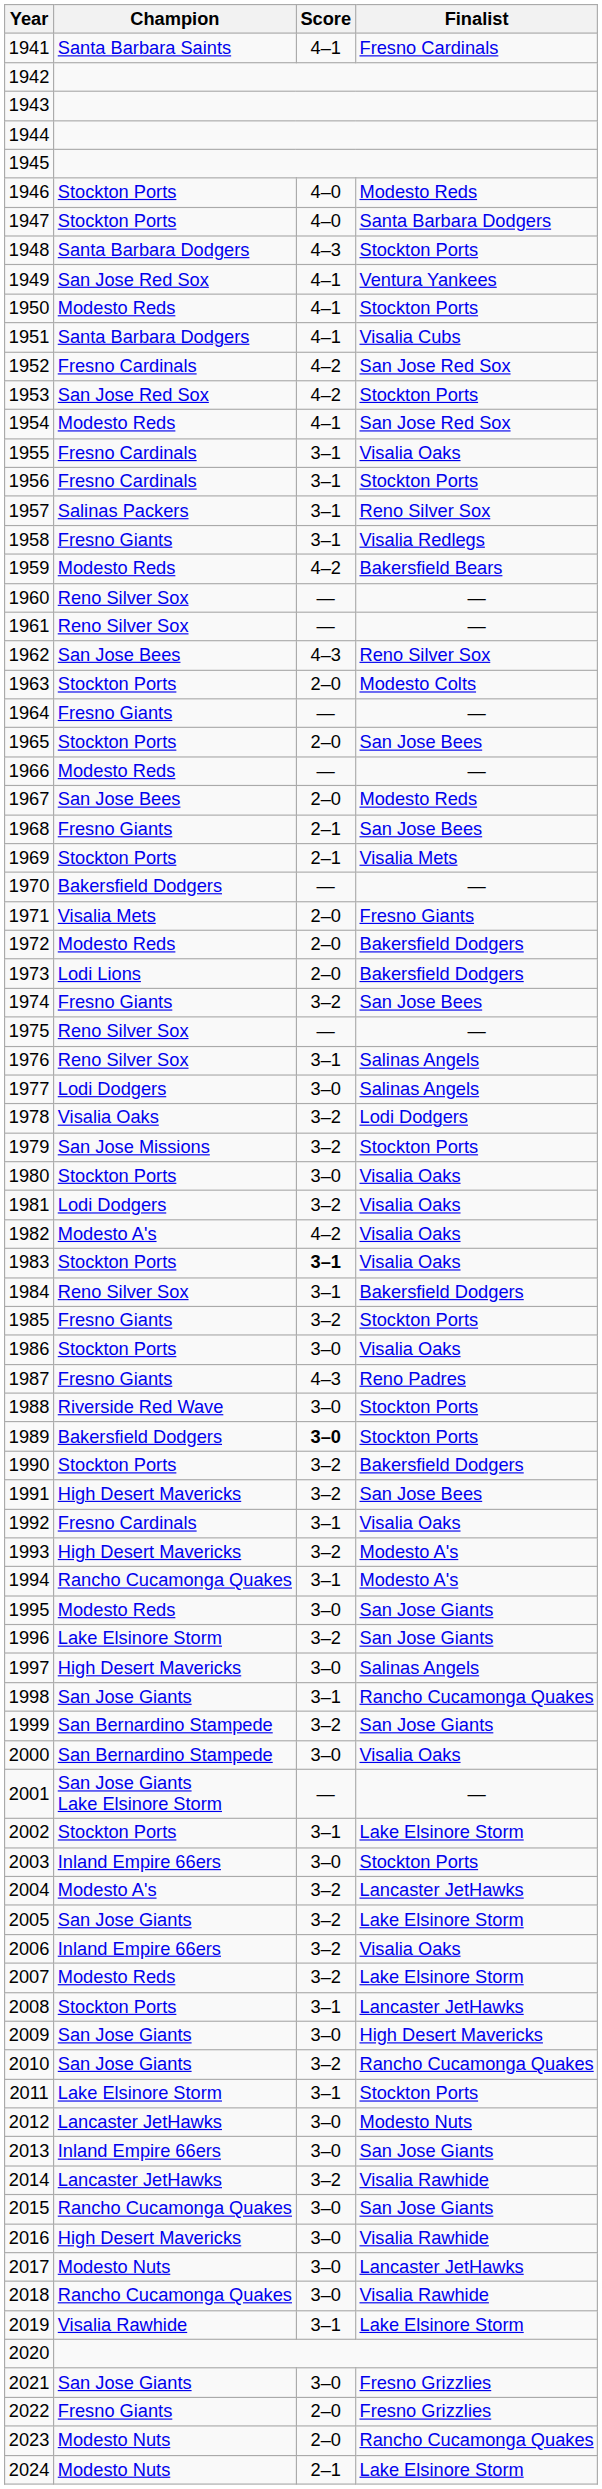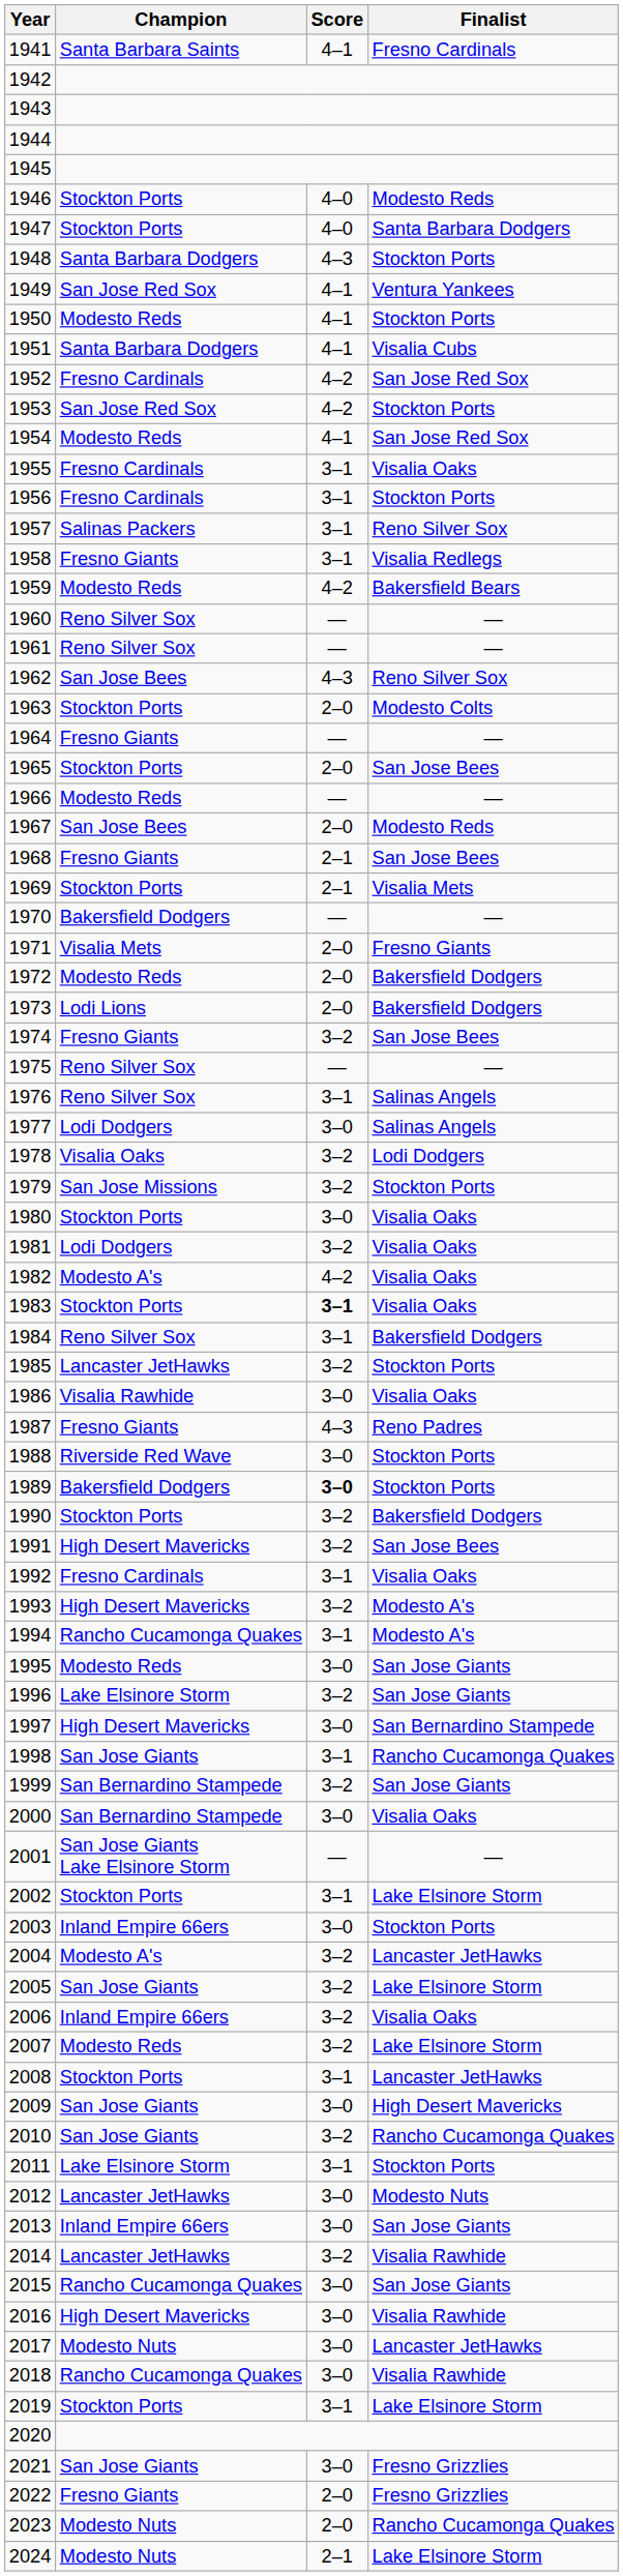 <table class="wikitable sortable" style="text-align:center;">
 <tr>
 <th>Year</th>
 <th>Champion</th>
 <th class="unsortable">Score</th>
 <th>Finalist</th>
 </tr>
 <tr>
 <td>1941</td>
 <td align=left><a href='#'>Santa Barbara Saints</a></td>
 <td>4–1</td>
 <td align=left><a href='#'>Fresno Cardinals</a></td>
 </tr>
 <tr>
 <td>1942</td>
 <td colspan=3; align=center></td>
 </tr>
 <tr>
 <td>1943</td>
 <td colspan=3; align=center></td>
 </tr>
 <tr>
 <td>1944</td>
 <td colspan=3; align=center></td>
 </tr>
 <tr>
 <td>1945</td>
 <td colspan=3; align=center></td>
 </tr>
 <tr>
 <td>1946</td>
 <td align=left><a href='#'>Stockton Ports</a></td>
 <td>4–0</td>
 <td align=left><a href='#'>Modesto Reds</a></td>
 </tr>
 <tr>
 <td>1947</td>
 <td align=left><a href='#'>Stockton Ports</a></td>
 <td>4–0</td>
 <td align=left><a href='#'>Santa Barbara Dodgers</a></td>
 </tr>
 <tr>
 <td>1948</td>
 <td align=left><a href='#'>Santa Barbara Dodgers</a></td>
 <td>4–3</td>
 <td align=left><a href='#'>Stockton Ports</a></td>
 </tr>
 <tr>
 <td>1949</td>
 <td align=left><a href='#'>San Jose Red Sox</a></td>
 <td>4–1</td>
 <td align=left><a href='#'>Ventura Yankees</a></td>
 </tr>
 <tr>
 <td>1950</td>
 <td align=left><a href='#'>Modesto Reds</a></td>
 <td>4–1</td>
 <td align=left><a href='#'>Stockton Ports</a></td>
 </tr>
 <tr>
 <td>1951</td>
 <td align=left><a href='#'>Santa Barbara Dodgers</a></td>
 <td>4–1</td>
 <td align=left><a href='#'>Visalia Cubs</a></td>
 </tr>
 <tr>
 <td>1952</td>
 <td align=left><a href='#'>Fresno Cardinals</a></td>
 <td>4–2</td>
 <td align=left><a href='#'>San Jose Red Sox</a></td>
 </tr>
 <tr>
 <td>1953</td>
 <td align=left><a href='#'>San Jose Red Sox</a></td>
 <td>4–2</td>
 <td align=left><a href='#'>Stockton Ports</a></td>
 </tr>
 <tr>
 <td>1954</td>
 <td align=left><a href='#'>Modesto Reds</a></td>
 <td>4–1</td>
 <td align=left><a href='#'>San Jose Red Sox</a></td>
 </tr>
 <tr>
 <td>1955</td>
 <td align=left><a href='#'>Fresno Cardinals</a></td>
 <td>3–1</td>
 <td align=left><a href='#'>Visalia Oaks</a></td>
 </tr>
 <tr>
 <td>1956</td>
 <td align=left><a href='#'>Fresno Cardinals</a></td>
 <td>3–1</td>
 <td align=left><a href='#'>Stockton Ports</a></td>
 </tr>
 <tr>
 <td>1957</td>
 <td align=left><a href='#'>Salinas Packers</a></td>
 <td>3–1</td>
 <td align=left><a href='#'>Reno Silver Sox</a></td>
 </tr>
 <tr>
 <td>1958</td>
 <td align=left><a href='#'>Fresno Giants</a></td>
 <td>3–1</td>
 <td align=left><a href='#'>Visalia Redlegs</a></td>
 </tr>
 <tr>
 <td>1959</td>
 <td align=left><a href='#'>Modesto Reds</a></td>
 <td>4–2</td>
 <td align=left><a href='#'>Bakersfield Bears</a></td>
 </tr>
 <tr>
 <td>1960</td>
 <td align=left><a href='#'>Reno Silver Sox</a></td>
 <td>—</td>
 <td>—</td>
 </tr>
 <tr>
 <td>1961</td>
 <td align=left><a href='#'>Reno Silver Sox</a></td>
 <td>—</td>
 <td>—</td>
 </tr>
 <tr>
 <td>1962</td>
 <td align=left><a href='#'>San Jose Bees</a></td>
 <td>4–3</td>
 <td align=left><a href='#'>Reno Silver Sox</a></td>
 </tr>
 <tr>
 <td>1963</td>
 <td align=left><a href='#'>Stockton Ports</a></td>
 <td>2–0</td>
 <td align=left><a href='#'>Modesto Colts</a></td>
 </tr>
 <tr>
 <td>1964</td>
 <td align=left><a href='#'>Fresno Giants</a></td>
 <td>—</td>
 <td>—</td>
 </tr>
 <tr>
 <td>1965</td>
 <td align=left><a href='#'>Stockton Ports</a></td>
 <td>2–0</td>
 <td align=left><a href='#'>San Jose Bees</a></td>
 </tr>
 <tr>
 <td>1966</td>
 <td align=left><a href='#'>Modesto Reds</a></td>
 <td>—</td>
 <td>—</td>
 </tr>
 <tr>
 <td>1967</td>
 <td align=left><a href='#'>San Jose Bees</a></td>
 <td>2–0</td>
 <td align=left><a href='#'>Modesto Reds</a></td>
 </tr>
 <tr>
 <td>1968</td>
 <td align=left><a href='#'>Fresno Giants</a></td>
 <td>2–1</td>
 <td align=left><a href='#'>San Jose Bees</a></td>
 </tr>
 <tr>
 <td>1969</td>
 <td align=left><a href='#'>Stockton Ports</a></td>
 <td>2–1</td>
 <td align=left><a href='#'>Visalia Mets</a></td>
 </tr>
 <tr>
 <td>1970</td>
 <td align=left><a href='#'>Bakersfield Dodgers</a></td>
 <td>—</td>
 <td>—</td>
 </tr>
 <tr>
 <td>1971</td>
 <td align=left><a href='#'>Visalia Mets</a></td>
 <td>2–0</td>
 <td align=left><a href='#'>Fresno Giants</a></td>
 </tr>
 <tr>
 <td>1972</td>
 <td align=left><a href='#'>Modesto Reds</a></td>
 <td>2–0</td>
 <td align=left><a href='#'>Bakersfield Dodgers</a></td>
 </tr>
 <tr>
 <td>1973</td>
 <td align=left><a href='#'>Lodi Lions</a></td>
 <td>2–0</td>
 <td align=left><a href='#'>Bakersfield Dodgers</a></td>
 </tr>
 <tr>
 <td>1974</td>
 <td align=left><a href='#'>Fresno Giants</a></td>
 <td>3–2</td>
 <td align=left><a href='#'>San Jose Bees</a></td>
 </tr>
 <tr>
 <td>1975</td>
 <td align=left><a href='#'>Reno Silver Sox</a></td>
 <td>—</td>
 <td>—</td>
 </tr>
 <tr>
 <td>1976</td>
 <td align=left><a href='#'>Reno Silver Sox</a></td>
 <td>3–1</td>
 <td align=left><a href='#'>Salinas Angels</a></td>
 </tr>
 <tr>
 <td>1977</td>
 <td align=left><a href='#'>Lodi Dodgers</a></td>
 <td>3–0</td>
 <td align=left><a href='#'>Salinas Angels</a></td>
 </tr>
 <tr>
 <td>1978</td>
 <td align=left><a href='#'>Visalia Oaks</a></td>
 <td>3–2</td>
 <td align=left><a href='#'>Lodi Dodgers</a></td>
 </tr>
 <tr>
 <td>1979</td>
 <td align=left><a href='#'>San Jose Missions</a></td>
 <td>3–2</td>
 <td align=left><a href='#'>Stockton Ports</a></td>
 </tr>
 <tr>
 <td>1980</td>
 <td align=left><a href='#'>Stockton Ports</a></td>
 <td>3–0</td>
 <td align=left><a href='#'>Visalia Oaks</a></td>
 </tr>
 <tr>
 <td>1981</td>
 <td align=left><a href='#'>Lodi Dodgers</a></td>
 <td>3–2</td>
 <td align=left><a href='#'>Visalia Oaks</a></td>
 </tr>
 <tr>
 <td>1982</td>
 <td align=left><a href='#'>Modesto A's</a></td>
 <td>4–2</td>
 <td align=left><a href='#'>Visalia Oaks</a></td>
 </tr>
 <tr>
 <td>1983</td>
 <td align=left><a href='#'>Stockton Ports</a></td>
 <td><strong>3–1</strong></td>
 <td align=left><a href='#'>Visalia Oaks</a></td>
 </tr>
 <tr>
 <td>1984</td>
 <td align=left><a href='#'>Reno Silver Sox</a></td>
 <td>3–1</td>
 <td align=left><a href='#'>Bakersfield Dodgers</a></td>
 </tr>
 <tr>
 <td>1985</td>
-<td align=left><a href='#'>Fresno Giants</a></td>
+<td align=left><a href='#'>Lancaster JetHawks</a></td>
 <td>3–2</td>
 <td align=left><a href='#'>Stockton Ports</a></td>
 </tr>
 <tr>
 <td>1986</td>
-<td align=left><a href='#'>Stockton Ports</a></td>
+<td align=left><a href='#'>Visalia Rawhide</a></td>
 <td>3–0</td>
 <td align=left><a href='#'>Visalia Oaks</a></td>
 </tr>
 <tr>
 <td>1987</td>
 <td align=left><a href='#'>Fresno Giants</a></td>
 <td>4–3</td>
 <td align=left><a href='#'>Reno Padres</a></td>
 </tr>
 <tr>
 <td>1988</td>
 <td align=left><a href='#'>Riverside Red Wave</a></td>
 <td>3–0</td>
 <td align=left><a href='#'>Stockton Ports</a></td>
 </tr>
 <tr>
 <td>1989</td>
 <td align=left><a href='#'>Bakersfield Dodgers</a></td>
 <td><strong>3–0</strong></td>
 <td align=left><a href='#'>Stockton Ports</a></td>
 </tr>
 <tr>
 <td>1990</td>
 <td align=left><a href='#'>Stockton Ports</a></td>
 <td>3–2</td>
 <td align=left><a href='#'>Bakersfield Dodgers</a></td>
 </tr>
 <tr>
 <td>1991</td>
 <td align=left><a href='#'>High Desert Mavericks</a></td>
 <td>3–2</td>
 <td align=left><a href='#'>San Jose Bees</a></td>
 </tr>
 <tr>
 <td>1992</td>
 <td align=left><a href='#'>Fresno Cardinals</a></td>
 <td>3–1</td>
 <td align=left><a href='#'>Visalia Oaks</a></td>
 </tr>
 <tr>
 <td>1993</td>
 <td align=left><a href='#'>High Desert Mavericks</a></td>
 <td>3–2</td>
 <td align=left><a href='#'>Modesto A's</a></td>
 </tr>
 <tr>
 <td>1994</td>
 <td align=left><a href='#'>Rancho Cucamonga Quakes</a></td>
 <td>3–1</td>
 <td align=left><a href='#'>Modesto A's</a></td>
 </tr>
 <tr>
 <td>1995</td>
 <td align=left><a href='#'>Modesto Reds</a></td>
 <td>3–0</td>
 <td align=left><a href='#'>San Jose Giants</a></td>
 </tr>
 <tr>
 <td>1996</td>
 <td align=left><a href='#'>Lake Elsinore Storm</a></td>
 <td>3–2</td>
 <td align=left><a href='#'>San Jose Giants</a></td>
 </tr>
 <tr>
 <td>1997</td>
 <td align=left><a href='#'>High Desert Mavericks</a></td>
 <td>3–0</td>
-<td align=left><a href='#'>Salinas Angels</a></td>
+<td align=left><a href='#'>San Bernardino Stampede</a></td>
 </tr>
 <tr>
 <td>1998</td>
 <td align=left><a href='#'>San Jose Giants</a></td>
 <td>3–1</td>
 <td align=left><a href='#'>Rancho Cucamonga Quakes</a></td>
 </tr>
 <tr>
 <td>1999</td>
 <td align=left><a href='#'>San Bernardino Stampede</a></td>
 <td>3–2</td>
 <td align=left><a href='#'>San Jose Giants</a></td>
 </tr>
 <tr>
 <td>2000</td>
 <td align=left><a href='#'>San Bernardino Stampede</a></td>
 <td>3–0</td>
 <td align=left><a href='#'>Visalia Oaks</a></td>
 </tr>
 <tr>
 <td>2001<br></td>
 <td align=left><a href='#'>San Jose Giants</a><br><a href='#'>Lake Elsinore Storm</a></td>
 <td>—</td>
 <td>—</td>
 </tr>
 <tr>
 <td>2002</td>
 <td align=left><a href='#'>Stockton Ports</a></td>
 <td>3–1</td>
 <td align=left><a href='#'>Lake Elsinore Storm</a></td>
 </tr>
 <tr>
 <td>2003</td>
 <td align=left><a href='#'>Inland Empire 66ers</a></td>
 <td>3–0</td>
 <td align=left><a href='#'>Stockton Ports</a></td>
 </tr>
 <tr>
 <td>2004</td>
 <td align=left><a href='#'>Modesto A's</a></td>
 <td>3–2</td>
 <td align=left><a href='#'>Lancaster JetHawks</a></td>
 </tr>
 <tr>
 <td>2005</td>
 <td align=left><a href='#'>San Jose Giants</a></td>
 <td>3–2</td>
 <td align=left><a href='#'>Lake Elsinore Storm</a></td>
 </tr>
 <tr>
 <td>2006</td>
 <td align=left><a href='#'>Inland Empire 66ers</a></td>
 <td>3–2</td>
 <td align=left><a href='#'>Visalia Oaks</a></td>
 </tr>
 <tr>
 <td>2007</td>
 <td align=left><a href='#'>Modesto Reds</a></td>
 <td>3–2</td>
 <td align=left><a href='#'>Lake Elsinore Storm</a></td>
 </tr>
 <tr>
 <td>2008</td>
 <td align=left><a href='#'>Stockton Ports</a></td>
 <td>3–1</td>
 <td align=left><a href='#'>Lancaster JetHawks</a></td>
 </tr>
 <tr>
 <td>2009</td>
 <td align=left><a href='#'>San Jose Giants</a></td>
 <td>3–0</td>
 <td align=left><a href='#'>High Desert Mavericks</a></td>
 </tr>
 <tr>
 <td>2010</td>
 <td align=left><a href='#'>San Jose Giants</a></td>
 <td>3–2</td>
 <td align=left><a href='#'>Rancho Cucamonga Quakes</a></td>
 </tr>
 <tr>
 <td>2011</td>
 <td align=left><a href='#'>Lake Elsinore Storm</a></td>
 <td>3–1</td>
 <td align=left><a href='#'>Stockton Ports</a></td>
 </tr>
 <tr>
 <td>2012</td>
 <td align=left><a href='#'>Lancaster JetHawks</a></td>
 <td>3–0</td>
 <td align=left><a href='#'>Modesto Nuts</a></td>
 </tr>
 <tr>
 <td>2013</td>
 <td align=left><a href='#'>Inland Empire 66ers</a></td>
 <td>3–0</td>
 <td align=left><a href='#'>San Jose Giants</a></td>
 </tr>
 <tr>
 <td>2014</td>
 <td align=left><a href='#'>Lancaster JetHawks</a></td>
 <td>3–2</td>
 <td align=left><a href='#'>Visalia Rawhide</a></td>
 </tr>
 <tr>
 <td>2015</td>
 <td align=left><a href='#'>Rancho Cucamonga Quakes</a></td>
 <td>3–0</td>
 <td align=left><a href='#'>San Jose Giants</a></td>
 </tr>
 <tr>
 <td>2016</td>
 <td align=left><a href='#'>High Desert Mavericks</a></td>
 <td>3–0</td>
 <td align=left><a href='#'>Visalia Rawhide</a></td>
 </tr>
 <tr>
 <td>2017</td>
 <td align=left><a href='#'>Modesto Nuts</a></td>
 <td>3–0</td>
 <td align=left><a href='#'>Lancaster JetHawks</a></td>
 </tr>
 <tr>
 <td>2018</td>
 <td align=left><a href='#'>Rancho Cucamonga Quakes</a></td>
 <td>3–0</td>
 <td align=left><a href='#'>Visalia Rawhide</a></td>
 </tr>
 <tr>
 <td>2019</td>
-<td align=left><a href='#'>Visalia Rawhide</a></td>
+<td align=left><a href='#'>Stockton Ports</a></td>
 <td>3–1</td>
 <td align=left><a href='#'>Lake Elsinore Storm</a></td>
 </tr>
 <tr>
 <td>2020</td>
 <td align=center colspan="3"></td>
 </tr>
 <tr>
 <td>2021</td>
 <td align=left><a href='#'>San Jose Giants</a></td>
 <td>3–0</td>
 <td align=left><a href='#'>Fresno Grizzlies</a></td>
 </tr>
 <tr>
 <td>2022</td>
 <td align=left><a href='#'>Fresno Giants</a></td>
 <td>2–0</td>
 <td align=left><a href='#'>Fresno Grizzlies</a></td>
 </tr>
 <tr>
 <td>2023</td>
 <td align=left><a href='#'>Modesto Nuts</a></td>
 <td>2–0</td>
 <td align=left><a href='#'>Rancho Cucamonga Quakes</a></td>
 </tr>
 <tr>
 <td>2024</td>
 <td align=left><a href='#'>Modesto Nuts</a></td>
 <td>2–1</td>
 <td align=left><a href='#'>Lake Elsinore Storm</a></td>
 </tr>
 </table>
